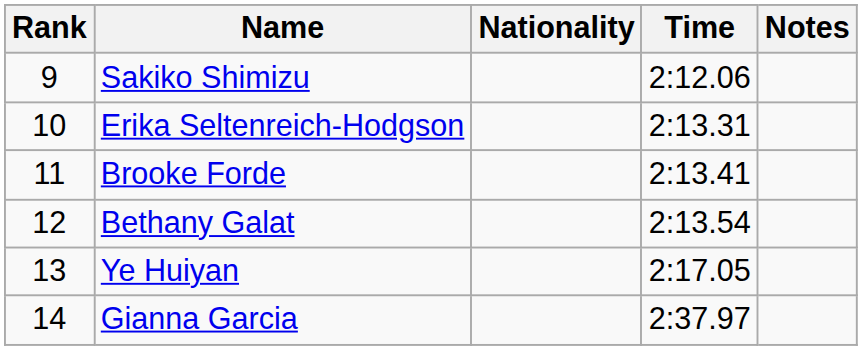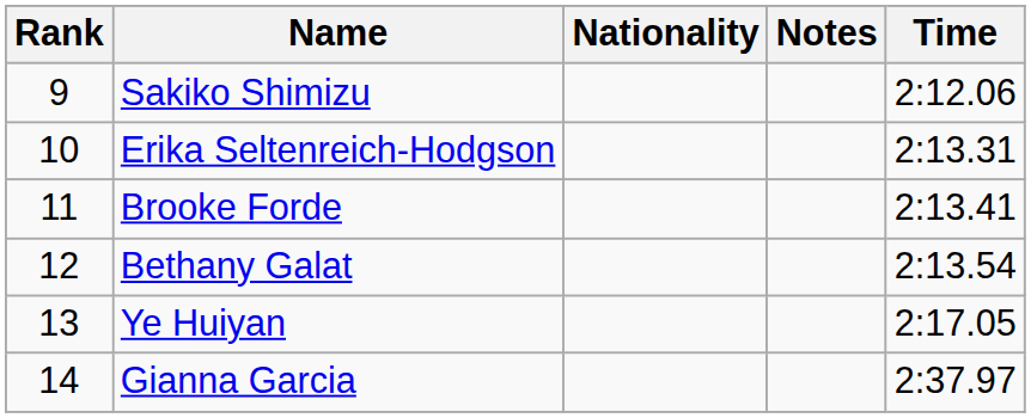 <table class="wikitable sortable" style="text-align:center">
 <tr>
 <th>Rank</th>
 <th>Name</th>
 <th>Nationality</th>
+<th>Notes</th>
 <th>Time</th>
-<th>Notes</th>
 </tr>
 <tr>
 <td>9</td>
 <td align=left><a href='#'>Sakiko Shimizu</a></td>
 <td align=left></td>
+<td></td>
 <td>2:12.06</td>
-<td></td>
 </tr>
 <tr>
 <td>10</td>
 <td align=left><a href='#'>Erika Seltenreich-Hodgson</a></td>
 <td align=left></td>
+<td></td>
 <td>2:13.31</td>
-<td></td>
 </tr>
 <tr>
 <td>11</td>
 <td align=left><a href='#'>Brooke Forde</a></td>
 <td align=left></td>
+<td></td>
 <td>2:13.41</td>
-<td></td>
 </tr>
 <tr>
 <td>12</td>
 <td align=left><a href='#'>Bethany Galat</a></td>
 <td align=left></td>
+<td></td>
 <td>2:13.54</td>
-<td></td>
 </tr>
 <tr>
 <td>13</td>
 <td align=left><a href='#'>Ye Huiyan</a></td>
 <td align=left></td>
+<td></td>
 <td>2:17.05</td>
-<td></td>
 </tr>
 <tr>
 <td>14</td>
 <td align=left><a href='#'>Gianna Garcia</a></td>
 <td align=left></td>
+<td></td>
 <td>2:37.97</td>
-<td></td>
 </tr>
 </table>
